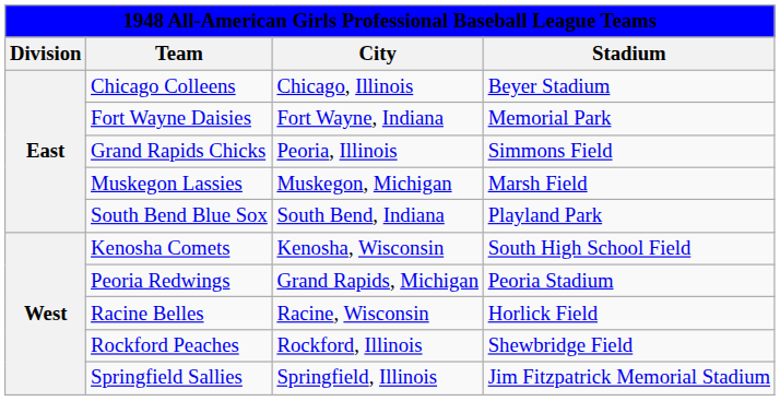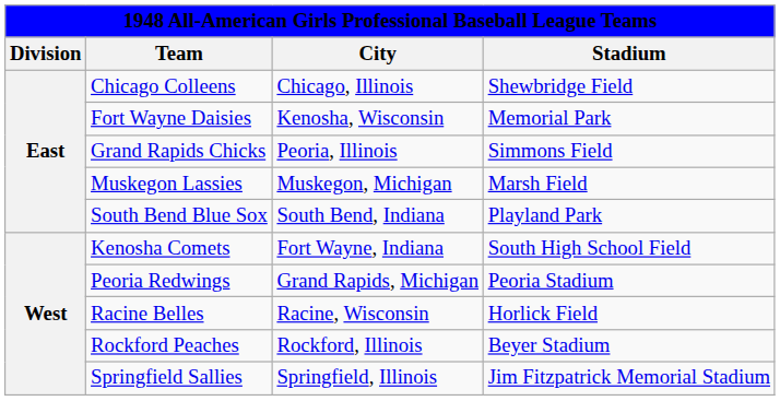 <table class="wikitable" style="width:auto">
 <tr>
 <td bgcolor="#0000FF" align="center" colspan="6"><strong><span>1948 All-American Girls Professional Baseball League Teams</span></strong></td>
 </tr>
 <tr>
 <th><strong>Division</strong></th>
 <th><strong>Team</strong></th>
 <th><strong>City</strong></th>
 <th><strong>Stadium</strong></th>
 </tr>
 <tr>
 <th rowspan="5">East</th>
 <td><a href='#'>Chicago Colleens</a></td>
 <td><a href='#'>Chicago</a>, <a href='#'>Illinois</a></td>
-<td><a href='#'>Beyer Stadium</a></td>
+<td><a href='#'>Shewbridge Field</a></td>
 </tr>
 <tr>
 <td><a href='#'>Fort Wayne Daisies</a></td>
-<td><a href='#'>Fort Wayne</a>, <a href='#'>Indiana</a></td>
+<td><a href='#'>Kenosha</a>, <a href='#'>Wisconsin</a></td>
 <td><a href='#'>Memorial Park</a></td>
 </tr>
 <tr>
 <td><a href='#'>Grand Rapids Chicks</a></td>
 <td><a href='#'>Peoria</a>, <a href='#'>Illinois</a></td>
 <td><a href='#'>Simmons Field</a></td>
 </tr>
 <tr>
 <td><a href='#'>Muskegon Lassies</a></td>
 <td><a href='#'>Muskegon</a>, <a href='#'>Michigan</a></td>
 <td><a href='#'>Marsh Field</a></td>
 </tr>
 <tr>
 <td><a href='#'>South Bend Blue Sox</a></td>
 <td><a href='#'>South Bend</a>, <a href='#'>Indiana</a></td>
 <td><a href='#'>Playland Park</a></td>
 </tr>
 <tr>
 <th rowspan="5">West</th>
 <td><a href='#'>Kenosha Comets</a></td>
-<td><a href='#'>Kenosha</a>, <a href='#'>Wisconsin</a></td>
+<td><a href='#'>Fort Wayne</a>, <a href='#'>Indiana</a></td>
 <td><a href='#'>South High School Field</a></td>
 </tr>
 <tr>
 <td><a href='#'>Peoria Redwings</a></td>
 <td><a href='#'>Grand Rapids</a>, <a href='#'>Michigan</a></td>
 <td><a href='#'>Peoria Stadium</a></td>
 </tr>
 <tr>
 <td><a href='#'>Racine Belles</a></td>
 <td><a href='#'>Racine</a>, <a href='#'>Wisconsin</a></td>
 <td><a href='#'>Horlick Field</a></td>
 </tr>
 <tr>
 <td><a href='#'>Rockford Peaches</a></td>
 <td><a href='#'>Rockford</a>, <a href='#'>Illinois</a></td>
-<td><a href='#'>Shewbridge Field</a></td>
+<td><a href='#'>Beyer Stadium</a></td>
 </tr>
 <tr>
 <td><a href='#'>Springfield Sallies</a></td>
 <td><a href='#'>Springfield</a>, <a href='#'>Illinois</a></td>
 <td><a href='#'>Jim Fitzpatrick Memorial Stadium</a></td>
 </tr>
 </table>
